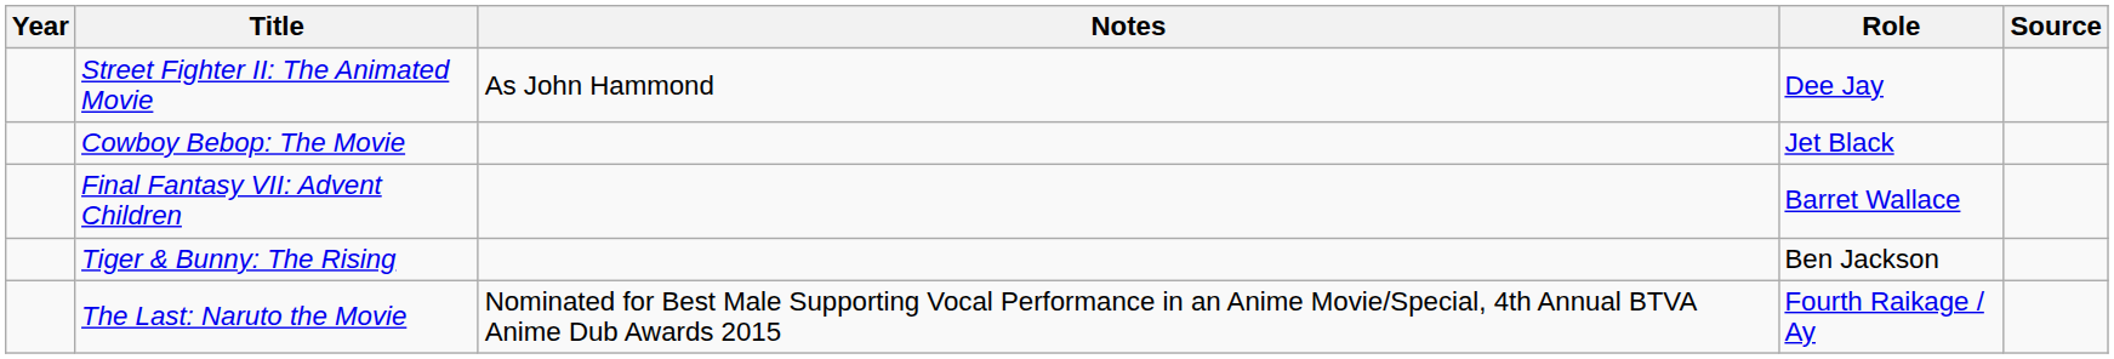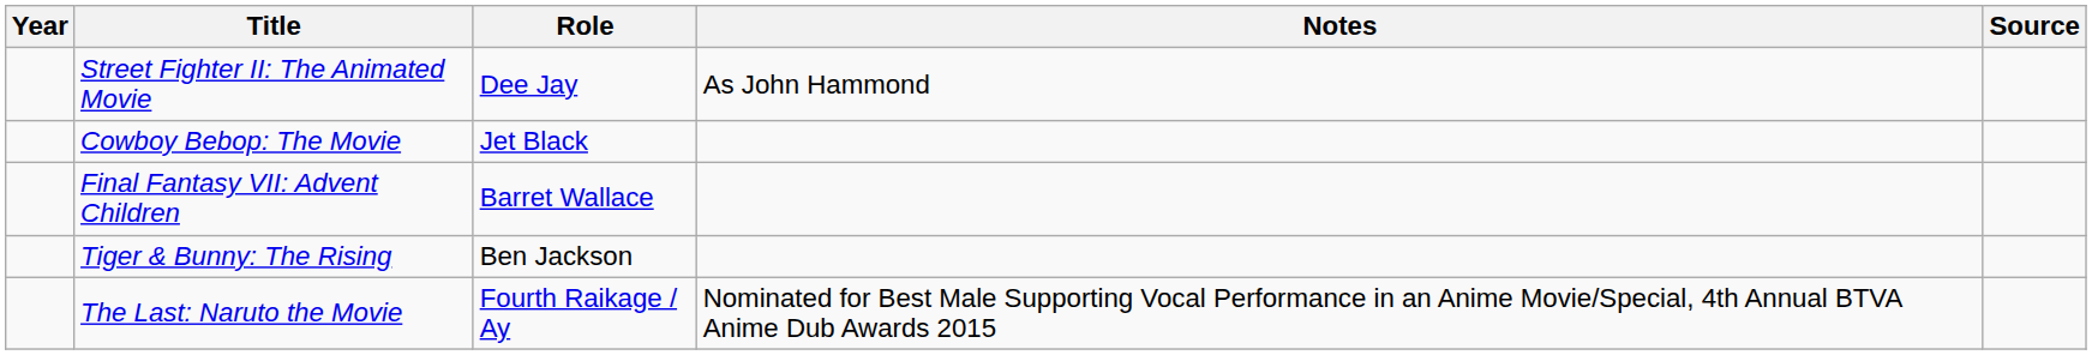 <table class="wikitable sortable plainrowheaders">
 <tr>
 <th>Year</th>
 <th>Title</th>
+<th>Role</th>
 <th class="unsortable">Notes</th>
-<th>Role</th>
 <th class="unsortable">Source</th>
 </tr>
 <tr>
 <td></td>
 <td><em><a href='#'>Street Fighter II: The Animated Movie</a></em></td>
+<td><a href='#'>Dee Jay</a></td>
 <td>As John Hammond</td>
-<td><a href='#'>Dee Jay</a></td>
 <td></td>
 </tr>
 <tr>
 <td></td>
 <td><em><a href='#'>Cowboy Bebop: The Movie</a></em></td>
+<td><a href='#'>Jet Black</a></td>
 <td></td>
-<td><a href='#'>Jet Black</a></td>
 <td></td>
 </tr>
 <tr>
 <td></td>
 <td><em><a href='#'>Final Fantasy VII: Advent Children</a></em></td>
+<td><a href='#'>Barret Wallace</a></td>
 <td></td>
-<td><a href='#'>Barret Wallace</a></td>
 <td></td>
 </tr>
 <tr>
 <td></td>
 <td><em><a href='#'>Tiger & Bunny: The Rising</a></em></td>
+<td>Ben Jackson</td>
 <td></td>
-<td>Ben Jackson</td>
 <td></td>
 </tr>
 <tr>
 <td></td>
 <td><em><a href='#'>The Last: Naruto the Movie</a></em></td>
+<td><a href='#'>Fourth Raikage / Ay</a></td>
 <td>Nominated for Best Male Supporting Vocal Performance in an Anime Movie/Special, 4th Annual BTVA Anime Dub Awards 2015</td>
-<td><a href='#'>Fourth Raikage / Ay</a></td>
 <td></td>
 </tr>
 </table>
